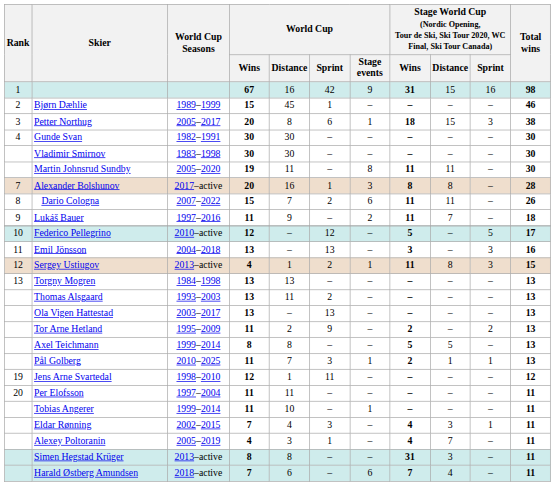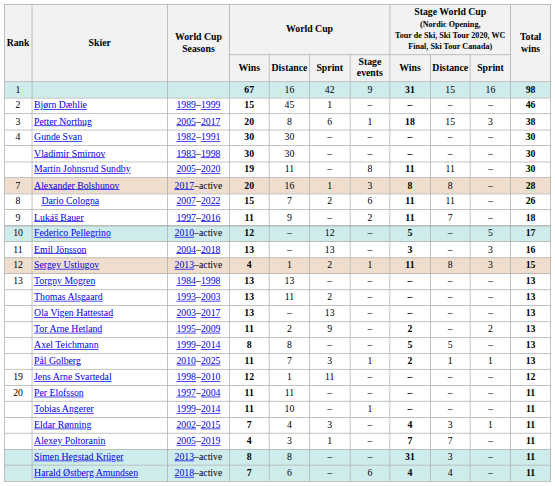 <table class="wikitable plainrowheaders" style="background:#fff; font-size:86%; line-height:16px; border:gray solid 1px">
 <tr style="background:#ccc; text-align:center;">
 <th rowspan="2" style="width:20px;">Rank</th>
 <th rowspan="2" style="width:185px;">Skier</th>
 <th rowspan="2" style="width:80px;">World Cup Seasons</th>
 <th colspan="4"  style="text-align:center; width:100px;">World Cup</th>
 <th colspan="3"  style="text-align:center; width:100px;">Stage World Cup<br><small>(Nordic Opening,<br>Tour de Ski, Ski Tour 2020, WC Final, Ski Tour Canada)</small></th>
 <th rowspan="2"  style="text-align:center; width:50px;">Total wins</th>
 </tr>
 <tr>
 <th style="text-align:center; width:50px;">Wins</th>
 <th style="text-align:center; width:50px;">Distance</th>
 <th style="text-align:center; width:50px;">Sprint</th>
 <th style="text-align:center; width:50px;">Stage events</th>
 <th style="text-align:center; width:50px;">Wins</th>
 <th style="text-align:center; width:50px;">Distance</th>
 <th style="text-align:center; width:50px;">Sprint</th>
 </tr>
 <tr style="background:#cfecec; text-align:center;">
 <td>1</td>
 <td align=left></td>
 <td></td>
 <td><strong>67</strong></td>
 <td>16</td>
 <td>42</td>
 <td>9</td>
 <td><strong>31</strong></td>
 <td>15</td>
 <td>16</td>
 <td><strong>98</strong></td>
 </tr>
 <tr align=center>
 <td>2</td>
 <td align=left> <a href='#'>Bjørn Dæhlie</a></td>
 <td><a href='#'>1989</a>–<a href='#'>1999</a></td>
 <td><strong>15</strong></td>
 <td>45</td>
 <td>1</td>
 <td>–</td>
 <td><strong>–</strong></td>
 <td>–</td>
 <td>–</td>
 <td><strong>46</strong></td>
 </tr>
 <tr align=center>
 <td>3</td>
 <td align=left> <a href='#'>Petter Northug</a></td>
 <td><a href='#'>2005</a>–<a href='#'>2017</a></td>
 <td><strong>20</strong></td>
 <td>8</td>
 <td>6</td>
 <td>1</td>
 <td><strong>18</strong></td>
 <td>15</td>
 <td>3</td>
 <td><strong>38</strong></td>
 </tr>
 <tr align=center>
 <td>4</td>
 <td align=left> <a href='#'>Gunde Svan</a></td>
 <td><a href='#'>1982</a>–<a href='#'>1991</a></td>
 <td><strong>30</strong></td>
 <td>30</td>
 <td>–</td>
 <td>–</td>
 <td><strong>–</strong></td>
 <td>–</td>
 <td>–</td>
 <td><strong>30</strong></td>
 </tr>
 <tr align=center>
 <td></td>
 <td align=left> <a href='#'>Vladimir Smirnov</a></td>
 <td><a href='#'>1983</a>–<a href='#'>1998</a></td>
 <td><strong>30</strong></td>
 <td>30</td>
 <td>–</td>
 <td>–</td>
 <td><strong>–</strong></td>
 <td>–</td>
 <td>–</td>
 <td><strong>30</strong></td>
 </tr>
 <tr align=center>
 <td></td>
 <td align=left> <a href='#'>Martin Johnsrud Sundby</a></td>
 <td><a href='#'>2005</a>–<a href='#'>2020</a></td>
 <td><strong>19</strong></td>
 <td>11</td>
 <td>–</td>
 <td>8</td>
 <td><strong>11</strong></td>
 <td>11</td>
 <td>–</td>
 <td><strong>30</strong></td>
 </tr>
 <tr style="background:#efdecd; text-align:center;">
 <td>7</td>
 <td align=left> <a href='#'>Alexander Bolshunov</a></td>
 <td><a href='#'>2017</a>–active</td>
 <td><strong>20</strong></td>
 <td>16</td>
 <td>1</td>
 <td>3</td>
 <td><strong>8</strong></td>
 <td>8</td>
 <td>–</td>
 <td><strong>28</strong></td>
 </tr>
 <tr align=center>
 <td>8</td>
 <td align=left>   <a href='#'>Dario Cologna</a></td>
 <td><a href='#'>2007</a>–<a href='#'>2022</a></td>
 <td><strong>15</strong></td>
 <td>7</td>
 <td>2</td>
 <td>6</td>
 <td><strong>11</strong></td>
 <td>11</td>
 <td>–</td>
 <td><strong>26</strong></td>
 </tr>
 <tr align=center>
 <td>9</td>
 <td align=left> <a href='#'>Lukáš Bauer</a></td>
 <td><a href='#'>1997</a>–<a href='#'>2016</a></td>
 <td><strong>11</strong></td>
 <td>9</td>
 <td>–</td>
 <td>2</td>
 <td><strong>11</strong></td>
 <td>7</td>
 <td>–</td>
 <td><strong>18</strong></td>
 </tr>
 <tr align=center>
 </tr>
 <tr style="background:#cfecec; text-align:center;">
 <td>10</td>
 <td align=left> <a href='#'>Federico Pellegrino</a></td>
 <td><a href='#'>2010</a>–active</td>
 <td><strong>12</strong></td>
 <td>–</td>
 <td>12</td>
 <td>–</td>
 <td><strong>5</strong></td>
 <td>–</td>
 <td>5</td>
 <td><strong>17</strong></td>
 </tr>
 <tr align=center>
 <td>11</td>
 <td align=left> <a href='#'>Emil Jönsson</a></td>
 <td><a href='#'>2004</a>–<a href='#'>2018</a></td>
 <td><strong>13</strong></td>
 <td>–</td>
 <td>13</td>
 <td>–</td>
 <td><strong>3</strong></td>
 <td>–</td>
 <td>3</td>
 <td><strong>16</strong></td>
 </tr>
 <tr style="background:#efdecd; text-align:center;">
 <td>12</td>
 <td align=left> <a href='#'>Sergey Ustiugov</a></td>
 <td><a href='#'>2013</a>–active</td>
 <td><strong>4</strong></td>
 <td>1</td>
 <td>2</td>
 <td>1</td>
 <td><strong>11</strong></td>
 <td>8</td>
 <td>3</td>
 <td><strong>15</strong></td>
 </tr>
 <tr align=center>
 <td>13</td>
 <td align=left> <a href='#'>Torgny Mogren</a></td>
 <td><a href='#'>1984</a>–<a href='#'>1998</a></td>
 <td><strong>13</strong></td>
 <td>13</td>
 <td>–</td>
 <td>–</td>
 <td><strong>–</strong></td>
 <td>–</td>
 <td>–</td>
 <td><strong>13</strong></td>
 </tr>
 <tr align=center>
 <td></td>
 <td align=left> <a href='#'>Thomas Alsgaard</a></td>
 <td><a href='#'>1993</a>–<a href='#'>2003</a></td>
 <td><strong>13</strong></td>
 <td>11</td>
 <td>2</td>
 <td>–</td>
 <td><strong>–</strong></td>
 <td>–</td>
 <td>–</td>
 <td><strong>13</strong></td>
 </tr>
 <tr align=center>
 <td></td>
 <td align=left> <a href='#'>Ola Vigen Hattestad</a></td>
 <td><a href='#'>2003</a>–<a href='#'>2017</a></td>
 <td><strong>13</strong></td>
 <td>–</td>
 <td>13</td>
 <td>–</td>
 <td><strong>–</strong></td>
 <td>–</td>
 <td>–</td>
 <td><strong>13</strong></td>
 </tr>
 <tr align=center>
 <td></td>
 <td align=left> <a href='#'>Tor Arne Hetland</a></td>
 <td><a href='#'>1995</a>–<a href='#'>2009</a></td>
 <td><strong>11</strong></td>
 <td>2</td>
 <td>9</td>
 <td>–</td>
 <td><strong>2</strong></td>
 <td>–</td>
 <td>2</td>
 <td><strong>13</strong></td>
 </tr>
 <tr align=center>
 <td></td>
 <td align=left> <a href='#'>Axel Teichmann</a></td>
 <td><a href='#'>1999</a>–<a href='#'>2014</a></td>
 <td><strong>8</strong></td>
 <td>8</td>
 <td>–</td>
 <td>–</td>
 <td><strong>5</strong></td>
 <td>5</td>
 <td>–</td>
 <td><strong>13</strong></td>
 </tr>
 <tr align=center>
 <td></td>
 <td align=left> <a href='#'>Pål Golberg</a></td>
 <td><a href='#'>2010</a>–<a href='#'>2025</a></td>
 <td><strong>11</strong></td>
 <td>7</td>
 <td>3</td>
 <td>1</td>
 <td><strong>2</strong></td>
 <td>1</td>
 <td>1</td>
 <td><strong>13</strong></td>
 </tr>
 <tr align=center>
 <td>19</td>
 <td align=left> <a href='#'>Jens Arne Svartedal</a></td>
 <td><a href='#'>1998</a>–<a href='#'>2010</a></td>
 <td><strong>12</strong></td>
 <td>1</td>
 <td>11</td>
 <td>–</td>
 <td><strong>–</strong></td>
 <td>–</td>
 <td>–</td>
 <td><strong>12</strong></td>
 </tr>
 <tr align=center>
 <td>20</td>
 <td align=left> <a href='#'>Per Elofsson</a></td>
 <td><a href='#'>1997</a>–<a href='#'>2004</a></td>
 <td><strong>11</strong></td>
 <td>11</td>
 <td>–</td>
 <td>–</td>
 <td><strong>–</strong></td>
 <td>–</td>
 <td>–</td>
 <td><strong>11</strong></td>
 </tr>
 <tr align=center>
 <td></td>
 <td align=left> <a href='#'>Tobias Angerer</a></td>
 <td><a href='#'>1999</a>–<a href='#'>2014</a></td>
 <td><strong>11</strong></td>
 <td>10</td>
 <td>–</td>
 <td>1</td>
 <td><strong>–</strong></td>
 <td>–</td>
 <td>–</td>
 <td><strong>11</strong></td>
 </tr>
 <tr align=center>
 <td></td>
 <td align=left> <a href='#'>Eldar Rønning</a></td>
 <td><a href='#'>2002</a>–<a href='#'>2015</a></td>
 <td><strong>7</strong></td>
 <td>4</td>
 <td>3</td>
 <td>–</td>
 <td><strong>4</strong></td>
 <td>3</td>
 <td>1</td>
 <td><strong>11</strong></td>
 </tr>
 <tr align=center>
 <td></td>
 <td align=left> <a href='#'>Alexey Poltoranin</a></td>
 <td><a href='#'>2005</a>–<a href='#'>2019</a></td>
 <td><strong>4</strong></td>
 <td>3</td>
 <td>1</td>
 <td>–</td>
-<td><strong>4</strong></td>
+<td><strong>7</strong></td>
 <td>7</td>
 <td>–</td>
 <td><strong>11</strong></td>
 </tr>
 <tr style="background:#cfecec; text-align:center;">
 <td></td>
 <td align=left> <a href='#'>Simen Hegstad Krüger</a></td>
 <td><a href='#'>2013</a>–active</td>
 <td><strong>8</strong></td>
 <td>8</td>
 <td>–</td>
 <td>–</td>
 <td><strong>31</strong></td>
 <td>3</td>
 <td>–</td>
 <td><strong>11</strong></td>
 </tr>
 <tr style="background:#cfecec; text-align:center;">
 <td></td>
 <td align=left> <a href='#'>Harald Østberg Amundsen</a></td>
 <td><a href='#'>2018</a>–active</td>
 <td><strong>7</strong></td>
 <td>6</td>
 <td>–</td>
 <td>6</td>
-<td><strong>7</strong></td>
+<td><strong>4</strong></td>
 <td>4</td>
 <td>–</td>
 <td><strong>11</strong></td>
 </tr>
 </table>
